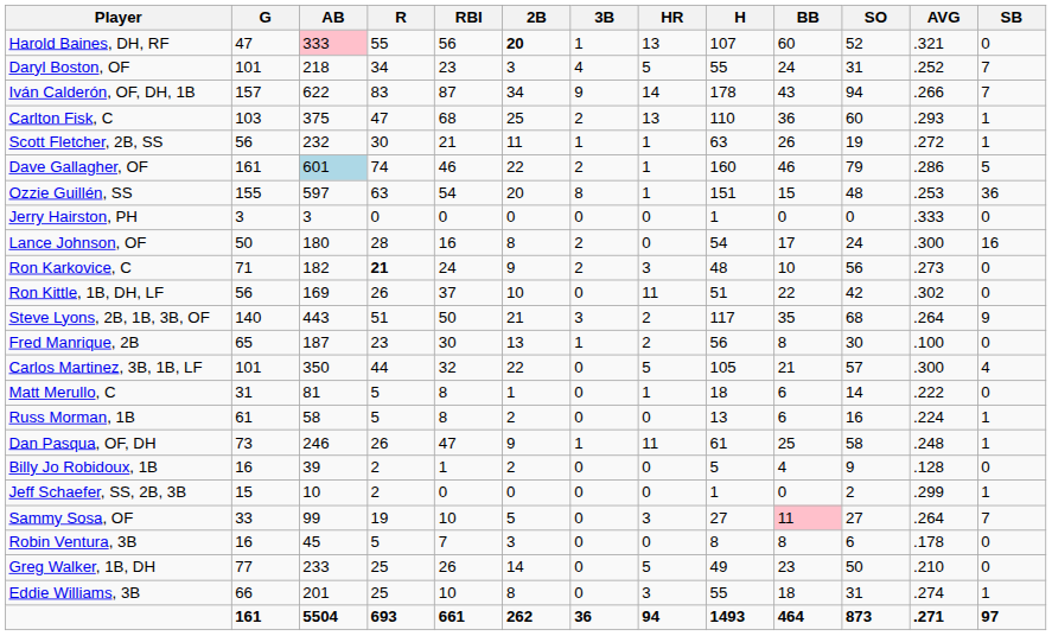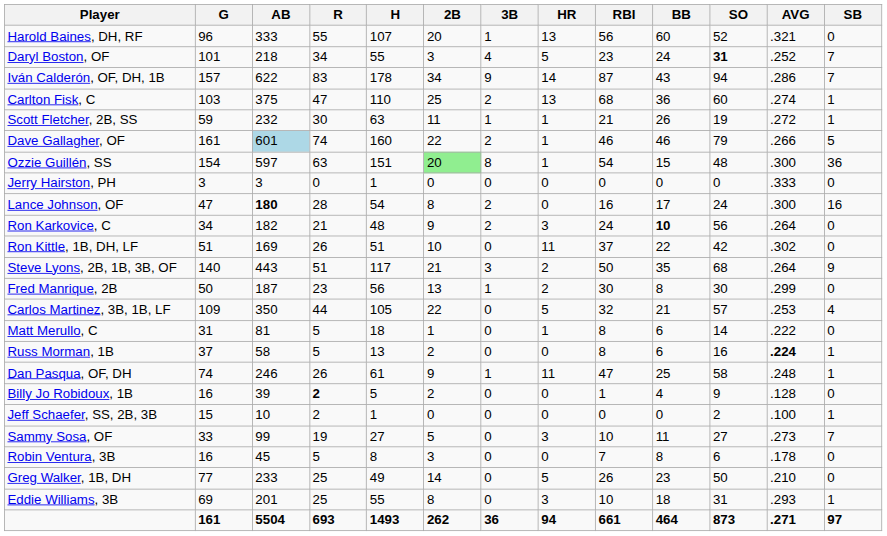 <table class="wikitable sortable">
 <tr>
 <th bgcolor="#DDDDFF" width="20%">Player</th>
 <th bgcolor="#DDDDFF" width="6%">G</th>
 <th bgcolor="#DDDDFF" width="6%">AB</th>
 <th bgcolor="#DDDDFF" width="6%">R</th>
-<th bgcolor="#DDDDFF" width="6%">RBI</th>
+<th bgcolor="#DDDDFF" width="6%">H</th>
 <th bgcolor="#DDDDFF" width="6%">2B</th>
 <th bgcolor="#DDDDFF" width="6%">3B</th>
 <th bgcolor="#DDDDFF" width="6%">HR</th>
-<th bgcolor="#DDDDFF" width="6%">H</th>
+<th bgcolor="#DDDDFF" width="6%">RBI</th>
 <th bgcolor="#DDDDFF" width="6%">BB</th>
 <th bgcolor="#DDDDFF" width="6%">SO</th>
 <th bgcolor="#DDDDFF" width="6%">AVG</th>
 <th bgcolor="#DDDDFF" width="6%">SB</th>
 </tr>
 <tr>
 <td><a href='#'>Harold Baines</a>, DH, RF</td>
-<td>47</td>
-<td style="background: pink;">333</td>
+<td>96</td>
+<td>333</td>
 <td>55</td>
-<td>56</td>
-<td><strong>20</strong></td>
+<td>107</td>
+<td>20</td>
 <td>1</td>
 <td>13</td>
-<td>107</td>
+<td>56</td>
 <td>60</td>
 <td>52</td>
 <td>.321</td>
 <td>0</td>
 </tr>
 <tr>
 <td><a href='#'>Daryl Boston</a>, OF</td>
 <td>101</td>
 <td>218</td>
 <td>34</td>
-<td>23</td>
+<td>55</td>
 <td>3</td>
 <td>4</td>
 <td>5</td>
-<td>55</td>
+<td>23</td>
 <td>24</td>
-<td>31</td>
+<td><strong>31</strong></td>
 <td>.252</td>
 <td>7</td>
 </tr>
 <tr>
 <td><a href='#'>Iván Calderón</a>, OF, DH, 1B</td>
 <td>157</td>
 <td>622</td>
 <td>83</td>
-<td>87</td>
+<td>178</td>
 <td>34</td>
 <td>9</td>
 <td>14</td>
-<td>178</td>
+<td>87</td>
 <td>43</td>
 <td>94</td>
-<td>.266</td>
+<td>.286</td>
 <td>7</td>
 </tr>
 <tr>
 <td><a href='#'>Carlton Fisk</a>, C</td>
 <td>103</td>
 <td>375</td>
 <td>47</td>
-<td>68</td>
+<td>110</td>
 <td>25</td>
 <td>2</td>
 <td>13</td>
-<td>110</td>
+<td>68</td>
 <td>36</td>
 <td>60</td>
-<td>.293</td>
+<td>.274</td>
 <td>1</td>
 </tr>
 <tr>
 <td><a href='#'>Scott Fletcher</a>, 2B, SS</td>
-<td>56</td>
+<td>59</td>
 <td>232</td>
 <td>30</td>
-<td>21</td>
+<td>63</td>
 <td>11</td>
 <td>1</td>
 <td>1</td>
-<td>63</td>
+<td>21</td>
 <td>26</td>
 <td>19</td>
 <td>.272</td>
 <td>1</td>
 </tr>
 <tr>
 <td><a href='#'>Dave Gallagher</a>, OF</td>
 <td>161</td>
 <td style="background: lightblue;">601</td>
 <td>74</td>
-<td>46</td>
+<td>160</td>
 <td>22</td>
 <td>2</td>
 <td>1</td>
-<td>160</td>
+<td>46</td>
 <td>46</td>
 <td>79</td>
-<td>.286</td>
+<td>.266</td>
 <td>5</td>
 </tr>
 <tr>
 <td><a href='#'>Ozzie Guillén</a>, SS</td>
-<td>155</td>
+<td>154</td>
 <td>597</td>
 <td>63</td>
-<td>54</td>
-<td>20</td>
+<td>151</td>
+<td style="background: lightgreen;">20</td>
 <td>8</td>
 <td>1</td>
-<td>151</td>
+<td>54</td>
 <td>15</td>
 <td>48</td>
-<td>.253</td>
+<td>.300</td>
 <td>36</td>
 </tr>
 <tr>
 <td><a href='#'>Jerry Hairston</a>, PH</td>
 <td>3</td>
 <td>3</td>
 <td>0</td>
+<td>1</td>
 <td>0</td>
 <td>0</td>
 <td>0</td>
 <td>0</td>
-<td>1</td>
 <td>0</td>
 <td>0</td>
 <td>.333</td>
 <td>0</td>
 </tr>
 <tr>
 <td><a href='#'>Lance Johnson</a>, OF</td>
-<td>50</td>
-<td>180</td>
+<td>47</td>
+<td><strong>180</strong></td>
 <td>28</td>
-<td>16</td>
+<td>54</td>
 <td>8</td>
 <td>2</td>
 <td>0</td>
-<td>54</td>
+<td>16</td>
 <td>17</td>
 <td>24</td>
 <td>.300</td>
 <td>16</td>
 </tr>
 <tr>
 <td><a href='#'>Ron Karkovice</a>, C</td>
-<td>71</td>
+<td>34</td>
 <td>182</td>
-<td><strong>21</strong></td>
-<td>24</td>
+<td>21</td>
+<td>48</td>
 <td>9</td>
 <td>2</td>
 <td>3</td>
-<td>48</td>
-<td>10</td>
+<td>24</td>
+<td><strong>10</strong></td>
 <td>56</td>
-<td>.273</td>
+<td>.264</td>
 <td>0</td>
 </tr>
 <tr>
 <td><a href='#'>Ron Kittle</a>, 1B, DH, LF</td>
-<td>56</td>
+<td>51</td>
 <td>169</td>
 <td>26</td>
-<td>37</td>
+<td>51</td>
 <td>10</td>
 <td>0</td>
 <td>11</td>
-<td>51</td>
+<td>37</td>
 <td>22</td>
 <td>42</td>
 <td>.302</td>
 <td>0</td>
 </tr>
 <tr>
 <td><a href='#'>Steve Lyons</a>, 2B, 1B, 3B, OF</td>
 <td>140</td>
 <td>443</td>
 <td>51</td>
-<td>50</td>
+<td>117</td>
 <td>21</td>
 <td>3</td>
 <td>2</td>
-<td>117</td>
+<td>50</td>
 <td>35</td>
 <td>68</td>
 <td>.264</td>
 <td>9</td>
 </tr>
 <tr>
 <td><a href='#'>Fred Manrique</a>, 2B</td>
-<td>65</td>
+<td>50</td>
 <td>187</td>
 <td>23</td>
-<td>30</td>
+<td>56</td>
 <td>13</td>
 <td>1</td>
 <td>2</td>
-<td>56</td>
+<td>30</td>
 <td>8</td>
 <td>30</td>
-<td>.100</td>
+<td>.299</td>
 <td>0</td>
 </tr>
 <tr>
 <td><a href='#'>Carlos Martinez</a>, 3B, 1B, LF</td>
-<td>101</td>
+<td>109</td>
 <td>350</td>
 <td>44</td>
-<td>32</td>
+<td>105</td>
 <td>22</td>
 <td>0</td>
 <td>5</td>
-<td>105</td>
+<td>32</td>
 <td>21</td>
 <td>57</td>
-<td>.300</td>
+<td>.253</td>
 <td>4</td>
 </tr>
 <tr>
 <td><a href='#'>Matt Merullo</a>, C</td>
 <td>31</td>
 <td>81</td>
 <td>5</td>
-<td>8</td>
+<td>18</td>
 <td>1</td>
 <td>0</td>
 <td>1</td>
-<td>18</td>
+<td>8</td>
 <td>6</td>
 <td>14</td>
 <td>.222</td>
 <td>0</td>
 </tr>
 <tr>
 <td><a href='#'>Russ Morman</a>, 1B</td>
-<td>61</td>
+<td>37</td>
 <td>58</td>
 <td>5</td>
-<td>8</td>
+<td>13</td>
 <td>2</td>
 <td>0</td>
 <td>0</td>
-<td>13</td>
+<td>8</td>
 <td>6</td>
 <td>16</td>
-<td>.224</td>
+<td><strong>.224</strong></td>
 <td>1</td>
 </tr>
 <tr>
 <td><a href='#'>Dan Pasqua</a>, OF, DH</td>
-<td>73</td>
+<td>74</td>
 <td>246</td>
 <td>26</td>
-<td>47</td>
+<td>61</td>
 <td>9</td>
 <td>1</td>
 <td>11</td>
-<td>61</td>
+<td>47</td>
 <td>25</td>
 <td>58</td>
 <td>.248</td>
 <td>1</td>
 </tr>
 <tr>
 <td><a href='#'>Billy Jo Robidoux</a>, 1B</td>
 <td>16</td>
 <td>39</td>
-<td>2</td>
-<td>1</td>
+<td><strong>2</strong></td>
+<td>5</td>
 <td>2</td>
 <td>0</td>
 <td>0</td>
-<td>5</td>
+<td>1</td>
 <td>4</td>
 <td>9</td>
 <td>.128</td>
 <td>0</td>
 </tr>
 <tr>
 <td><a href='#'>Jeff Schaefer</a>, SS, 2B, 3B</td>
 <td>15</td>
 <td>10</td>
 <td>2</td>
+<td>1</td>
 <td>0</td>
 <td>0</td>
 <td>0</td>
 <td>0</td>
-<td>1</td>
 <td>0</td>
 <td>2</td>
-<td>.299</td>
+<td>.100</td>
 <td>1</td>
 </tr>
 <tr>
 <td><a href='#'>Sammy Sosa</a>, OF</td>
 <td>33</td>
 <td>99</td>
 <td>19</td>
-<td>10</td>
+<td>27</td>
 <td>5</td>
 <td>0</td>
 <td>3</td>
+<td>10</td>
+<td>11</td>
 <td>27</td>
-<td style="background: pink;">11</td>
-<td>27</td>
-<td>.264</td>
+<td>.273</td>
 <td>7</td>
 </tr>
 <tr>
 <td><a href='#'>Robin Ventura</a>, 3B</td>
 <td>16</td>
 <td>45</td>
 <td>5</td>
-<td>7</td>
+<td>8</td>
 <td>3</td>
 <td>0</td>
 <td>0</td>
-<td>8</td>
+<td>7</td>
 <td>8</td>
 <td>6</td>
 <td>.178</td>
 <td>0</td>
 </tr>
 <tr>
 <td><a href='#'>Greg Walker</a>, 1B, DH</td>
 <td>77</td>
 <td>233</td>
 <td>25</td>
-<td>26</td>
+<td>49</td>
 <td>14</td>
 <td>0</td>
 <td>5</td>
-<td>49</td>
+<td>26</td>
 <td>23</td>
 <td>50</td>
 <td>.210</td>
 <td>0</td>
 </tr>
 <tr>
 <td><a href='#'>Eddie Williams</a>, 3B</td>
-<td>66</td>
+<td>69</td>
 <td>201</td>
 <td>25</td>
-<td>10</td>
+<td>55</td>
 <td>8</td>
 <td>0</td>
 <td>3</td>
-<td>55</td>
+<td>10</td>
 <td>18</td>
 <td>31</td>
-<td>.274</td>
+<td>.293</td>
 <td>1</td>
 </tr>
 <tr class="sortbottom">
 <td></td>
 <td><strong>161</strong></td>
 <td><strong>5504</strong></td>
 <td><strong>693</strong></td>
-<td><strong>661</strong></td>
+<td><strong>1493</strong></td>
 <td><strong>262</strong></td>
 <td><strong>36</strong></td>
 <td><strong>94</strong></td>
-<td><strong>1493</strong></td>
+<td><strong>661</strong></td>
 <td><strong>464</strong></td>
 <td><strong>873</strong></td>
 <td><strong>.271</strong></td>
 <td><strong>97</strong></td>
 </tr>
 </table>
